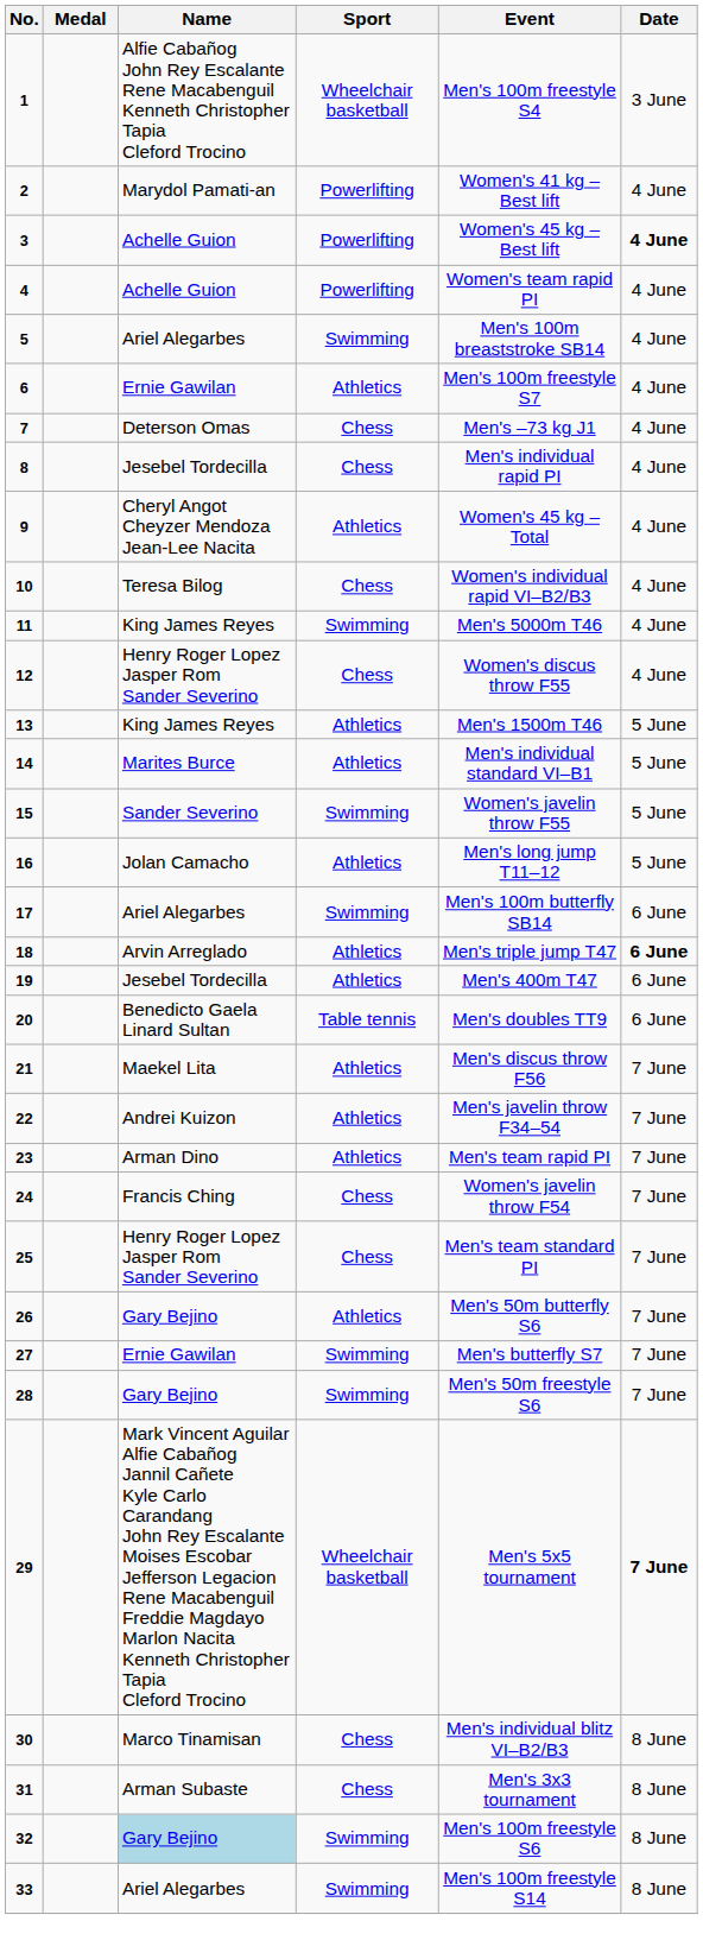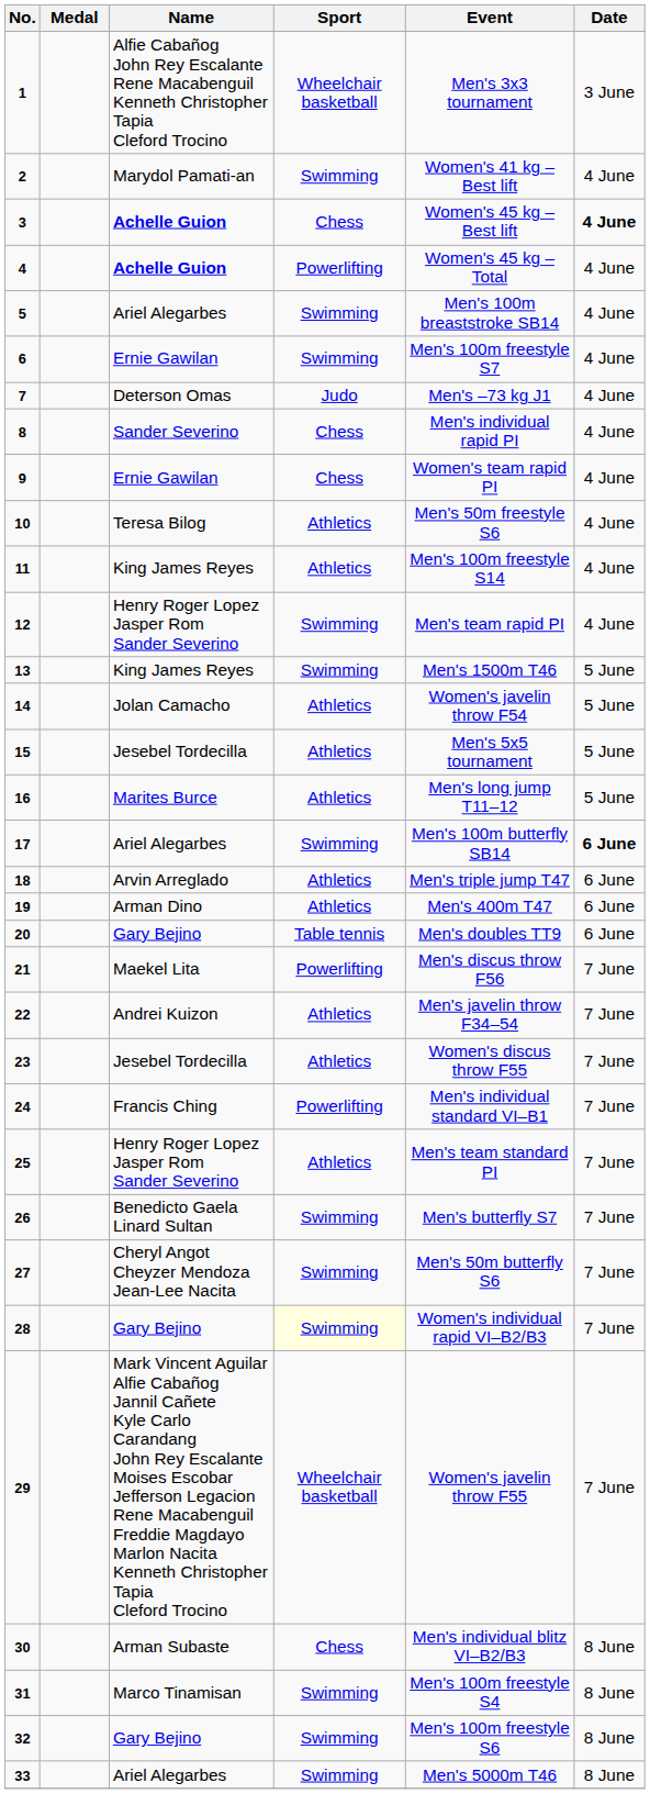 <table class="wikitable sortable" style="font-size:100%; text-align:center">
 <tr>
 <th width="10">No.</th>
 <th width="70">Medal</th>
 <th width="200">Name</th>
 <th width="150">Sport</th>
 <th width="210">Event</th>
 <th width="80">Date</th>
 </tr>
 <tr>
 <td><small><strong>1</strong></small></td>
 <td></td>
 <td align=left>Alfie Cabañog<br>John Rey Escalante<br>Rene Macabenguil<br>Kenneth Christopher Tapia<br>Cleford Trocino</td>
 <td> <a href='#'>Wheelchair basketball</a></td>
-<td><a href='#'>Men's 100m freestyle S4</a></td>
+<td><a href='#'>Men's 3x3 tournament</a></td>
 <td>3 June</td>
 </tr>
 <tr>
 <td><small><strong>2</strong></small></td>
 <td></td>
 <td align=left>Marydol Pamati-an</td>
-<td> <a href='#'>Powerlifting</a></td>
+<td> <a href='#'>Swimming</a></td>
 <td><a href='#'>Women's 41 kg – Best lift</a></td>
 <td>4 June</td>
 </tr>
 <tr>
 <td><small><strong>3</strong></small></td>
 <td></td>
-<td align=left><a href='#'>Achelle Guion</a></td>
-<td> <a href='#'>Powerlifting</a></td>
+<td align=left><strong><a href='#'>Achelle Guion</a></strong></td>
+<td> <a href='#'>Chess</a></td>
 <td><a href='#'>Women's 45 kg – Best lift</a></td>
 <td><strong>4 June</strong></td>
 </tr>
 <tr>
 <td><small><strong>4</strong></small></td>
 <td></td>
-<td align=left><a href='#'>Achelle Guion</a></td>
+<td align=left><strong><a href='#'>Achelle Guion</a></strong></td>
 <td> <a href='#'>Powerlifting</a></td>
-<td><a href='#'>Women's team rapid PI</a></td>
+<td><a href='#'>Women's 45 kg – Total</a></td>
 <td>4 June</td>
 </tr>
 <tr>
 <td><small><strong>5</strong></small></td>
 <td></td>
 <td align=left>Ariel Alegarbes</td>
 <td> <a href='#'>Swimming</a></td>
 <td><a href='#'>Men's 100m breaststroke SB14</a></td>
 <td>4 June</td>
 </tr>
 <tr>
 <td><small><strong>6</strong></small></td>
 <td></td>
 <td align=left><a href='#'>Ernie Gawilan</a></td>
-<td> <a href='#'>Athletics</a></td>
+<td> <a href='#'>Swimming</a></td>
 <td><a href='#'>Men's 100m freestyle S7</a></td>
 <td>4 June</td>
 </tr>
 <tr>
 <td><small><strong>7</strong></small></td>
 <td></td>
 <td align=left>Deterson Omas</td>
-<td> <a href='#'>Chess</a></td>
+<td> <a href='#'>Judo</a></td>
 <td><a href='#'>Men's –73 kg J1</a></td>
 <td>4 June</td>
 </tr>
 <tr>
 <td><small><strong>8</strong></small></td>
 <td></td>
-<td align=left>Jesebel Tordecilla</td>
+<td align=left><a href='#'>Sander Severino</a></td>
 <td> <a href='#'>Chess</a></td>
 <td><a href='#'>Men's individual rapid PI</a></td>
 <td>4 June</td>
 </tr>
 <tr>
 <td><small><strong>9</strong></small></td>
 <td></td>
-<td align=left>Cheryl Angot<br>Cheyzer Mendoza<br>Jean-Lee Nacita</td>
-<td> <a href='#'>Athletics</a></td>
-<td><a href='#'>Women's 45 kg – Total</a></td>
+<td align=left><a href='#'>Ernie Gawilan</a></td>
+<td> <a href='#'>Chess</a></td>
+<td><a href='#'>Women's team rapid PI</a></td>
 <td>4 June</td>
 </tr>
 <tr>
 <td><small><strong>10</strong></small></td>
 <td></td>
 <td align=left>Teresa Bilog</td>
-<td> <a href='#'>Chess</a></td>
-<td><a href='#'>Women's individual rapid VI–B2/B3</a></td>
+<td> <a href='#'>Athletics</a></td>
+<td><a href='#'>Men's 50m freestyle S6</a></td>
 <td>4 June</td>
 </tr>
 <tr>
 <td><small><strong>11</strong></small></td>
 <td></td>
 <td align=left>King James Reyes</td>
-<td> <a href='#'>Swimming</a></td>
-<td><a href='#'>Men's 5000m T46</a></td>
+<td> <a href='#'>Athletics</a></td>
+<td><a href='#'>Men's 100m freestyle S14</a></td>
 <td>4 June</td>
 </tr>
 <tr>
 <td><small><strong>12</strong></small></td>
 <td></td>
 <td align=left>Henry Roger Lopez<br>Jasper Rom<br><a href='#'>Sander Severino</a></td>
-<td> <a href='#'>Chess</a></td>
-<td><a href='#'>Women's discus throw F55</a></td>
+<td> <a href='#'>Swimming</a></td>
+<td><a href='#'>Men's team rapid PI</a></td>
 <td>4 June</td>
 </tr>
 <tr>
 <td><small><strong>13</strong></small></td>
 <td></td>
 <td align=left>King James Reyes</td>
-<td> <a href='#'>Athletics</a></td>
+<td> <a href='#'>Swimming</a></td>
 <td><a href='#'>Men's 1500m T46</a></td>
 <td>5 June</td>
 </tr>
 <tr>
 <td><small><strong>14</strong></small></td>
 <td></td>
-<td align=left><a href='#'>Marites Burce</a></td>
+<td align=left>Jolan Camacho</td>
 <td> <a href='#'>Athletics</a></td>
-<td><a href='#'>Men's individual standard VI–B1</a></td>
+<td><a href='#'>Women's javelin throw F54</a></td>
 <td>5 June</td>
 </tr>
 <tr>
 <td><small><strong>15</strong></small></td>
 <td></td>
-<td align=left><a href='#'>Sander Severino</a></td>
-<td> <a href='#'>Swimming</a></td>
-<td><a href='#'>Women's javelin throw F55</a></td>
+<td align=left>Jesebel Tordecilla</td>
+<td> <a href='#'>Athletics</a></td>
+<td><a href='#'>Men's 5x5 tournament</a></td>
 <td>5 June</td>
 </tr>
 <tr>
 <td><small><strong>16</strong></small></td>
 <td></td>
-<td align=left>Jolan Camacho</td>
+<td align=left><a href='#'>Marites Burce</a></td>
 <td> <a href='#'>Athletics</a></td>
 <td><a href='#'>Men's long jump T11–12</a></td>
 <td>5 June</td>
 </tr>
 <tr>
 <td><small><strong>17</strong></small></td>
 <td></td>
 <td align=left>Ariel Alegarbes</td>
 <td> <a href='#'>Swimming</a></td>
 <td><a href='#'>Men's 100m butterfly SB14</a></td>
-<td>6 June</td>
+<td><strong>6 June</strong></td>
 </tr>
 <tr>
 <td><small><strong>18</strong></small></td>
 <td></td>
 <td align=left>Arvin Arreglado</td>
 <td> <a href='#'>Athletics</a></td>
 <td><a href='#'>Men's triple jump T47</a></td>
-<td><strong>6 June</strong></td>
+<td>6 June</td>
 </tr>
 <tr>
 <td><small><strong>19</strong></small></td>
 <td></td>
-<td align=left>Jesebel Tordecilla</td>
+<td align=left>Arman Dino</td>
 <td> <a href='#'>Athletics</a></td>
 <td><a href='#'>Men's 400m T47</a></td>
 <td>6 June</td>
 </tr>
 <tr>
 <td><small><strong>20</strong></small></td>
 <td></td>
-<td align=left>Benedicto Gaela<br>Linard Sultan</td>
+<td align=left><a href='#'>Gary Bejino</a></td>
 <td> <a href='#'>Table tennis</a></td>
 <td><a href='#'>Men's doubles TT9</a></td>
 <td>6 June</td>
 </tr>
 <tr>
 <td><small><strong>21</strong></small></td>
 <td></td>
 <td align=left>Maekel Lita</td>
-<td> <a href='#'>Athletics</a></td>
+<td> <a href='#'>Powerlifting</a></td>
 <td><a href='#'>Men's discus throw F56</a></td>
 <td>7 June</td>
 </tr>
 <tr>
 <td><small><strong>22</strong></small></td>
 <td></td>
 <td align=left>Andrei Kuizon</td>
 <td> <a href='#'>Athletics</a></td>
 <td><a href='#'>Men's javelin throw F34–54</a></td>
 <td>7 June</td>
 </tr>
 <tr>
 <td><small><strong>23</strong></small></td>
 <td></td>
-<td align=left>Arman Dino</td>
+<td align=left>Jesebel Tordecilla</td>
 <td> <a href='#'>Athletics</a></td>
-<td><a href='#'>Men's team rapid PI</a></td>
+<td><a href='#'>Women's discus throw F55</a></td>
 <td>7 June</td>
 </tr>
 <tr>
 <td><small><strong>24</strong></small></td>
 <td></td>
 <td align=left>Francis Ching</td>
-<td> <a href='#'>Chess</a></td>
-<td><a href='#'>Women's javelin throw F54</a></td>
+<td> <a href='#'>Powerlifting</a></td>
+<td><a href='#'>Men's individual standard VI–B1</a></td>
 <td>7 June</td>
 </tr>
 <tr>
 <td><small><strong>25</strong></small></td>
 <td></td>
 <td align=left>Henry Roger Lopez<br>Jasper Rom<br><a href='#'>Sander Severino</a></td>
-<td> <a href='#'>Chess</a></td>
+<td> <a href='#'>Athletics</a></td>
 <td><a href='#'>Men's team standard PI</a></td>
 <td>7 June</td>
 </tr>
 <tr>
 <td><small><strong>26</strong></small></td>
 <td></td>
-<td align=left><a href='#'>Gary Bejino</a></td>
-<td> <a href='#'>Athletics</a></td>
-<td><a href='#'>Men's 50m butterfly S6</a></td>
+<td align=left>Benedicto Gaela<br>Linard Sultan</td>
+<td> <a href='#'>Swimming</a></td>
+<td><a href='#'>Men's butterfly S7</a></td>
 <td>7 June</td>
 </tr>
 <tr>
 <td><small><strong>27</strong></small></td>
 <td></td>
-<td align=left><a href='#'>Ernie Gawilan</a></td>
+<td align=left>Cheryl Angot<br>Cheyzer Mendoza<br>Jean-Lee Nacita</td>
 <td> <a href='#'>Swimming</a></td>
-<td><a href='#'>Men's butterfly S7</a></td>
+<td><a href='#'>Men's 50m butterfly S6</a></td>
 <td>7 June</td>
 </tr>
 <tr>
 <td><small><strong>28</strong></small></td>
 <td></td>
 <td align=left><a href='#'>Gary Bejino</a></td>
-<td> <a href='#'>Swimming</a></td>
-<td><a href='#'>Men's 50m freestyle S6</a></td>
+<td style="background: lightyellow;"> <a href='#'>Swimming</a></td>
+<td><a href='#'>Women's individual rapid VI–B2/B3</a></td>
 <td>7 June</td>
 </tr>
 <tr>
 <td><small><strong>29</strong></small></td>
 <td></td>
 <td align=left>Mark Vincent Aguilar<br>Alfie Cabañog<br>Jannil Cañete<br>Kyle Carlo Carandang<br>John Rey Escalante<br>Moises Escobar<br>Jefferson Legacion<br>Rene Macabenguil<br>Freddie Magdayo<br>Marlon Nacita<br>Kenneth Christopher Tapia<br>Cleford Trocino</td>
 <td> <a href='#'>Wheelchair basketball</a></td>
-<td><a href='#'>Men's 5x5 tournament</a></td>
-<td><strong>7 June</strong></td>
+<td><a href='#'>Women's javelin throw F55</a></td>
+<td>7 June</td>
 </tr>
 <tr>
 <td><small><strong>30</strong></small></td>
 <td></td>
-<td align=left>Marco Tinamisan</td>
+<td align=left>Arman Subaste</td>
 <td> <a href='#'>Chess</a></td>
 <td><a href='#'>Men's individual blitz VI–B2/B3</a></td>
 <td>8 June</td>
 </tr>
 <tr>
 <td><small><strong>31</strong></small></td>
 <td></td>
-<td align=left>Arman Subaste</td>
-<td> <a href='#'>Chess</a></td>
-<td><a href='#'>Men's 3x3 tournament</a></td>
+<td align=left>Marco Tinamisan</td>
+<td> <a href='#'>Swimming</a></td>
+<td><a href='#'>Men's 100m freestyle S4</a></td>
 <td>8 June</td>
 </tr>
 <tr>
 <td><small><strong>32</strong></small></td>
 <td></td>
-<td align=left style="background: lightblue;"><a href='#'>Gary Bejino</a></td>
+<td align=left><a href='#'>Gary Bejino</a></td>
 <td> <a href='#'>Swimming</a></td>
 <td><a href='#'>Men's 100m freestyle S6</a></td>
 <td>8 June</td>
 </tr>
 <tr>
 <td><small><strong>33</strong></small></td>
 <td></td>
 <td align=left>Ariel Alegarbes</td>
 <td> <a href='#'>Swimming</a></td>
-<td><a href='#'>Men's 100m freestyle S14</a></td>
+<td><a href='#'>Men's 5000m T46</a></td>
 <td>8 June</td>
 </tr>
 <tr>
 </tr>
 </table>
